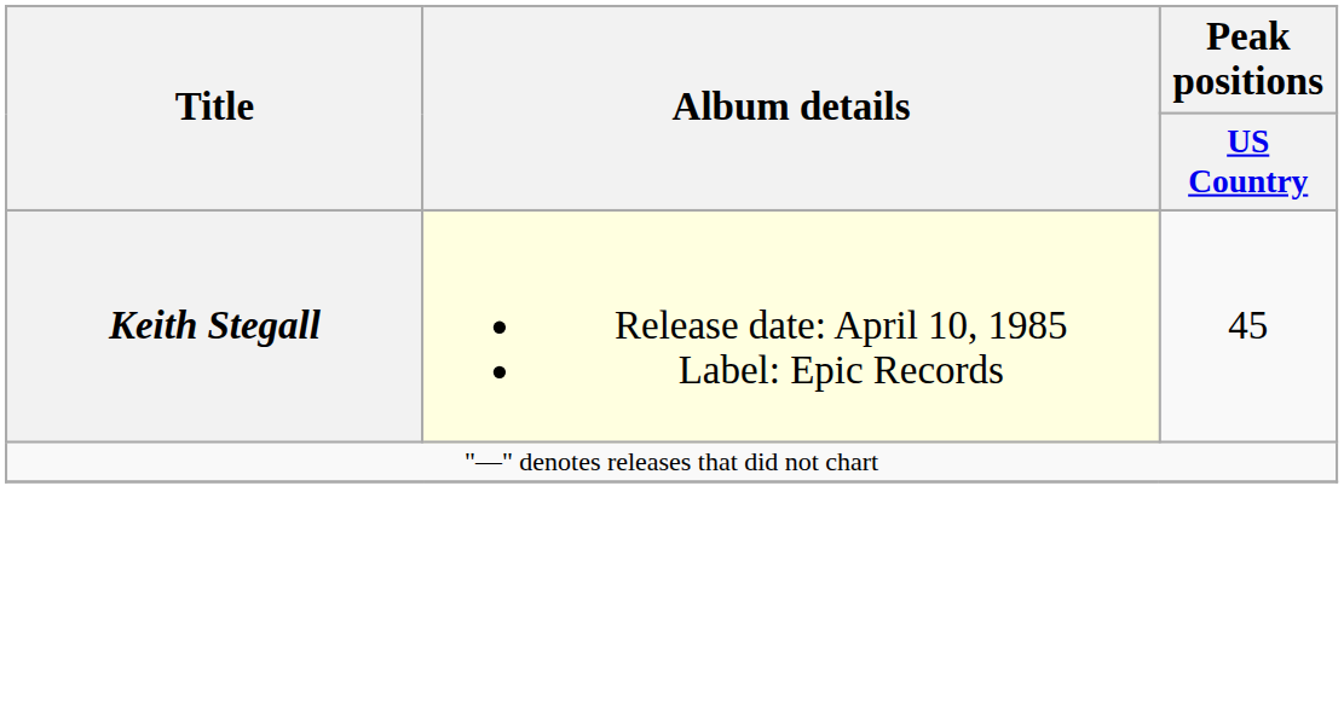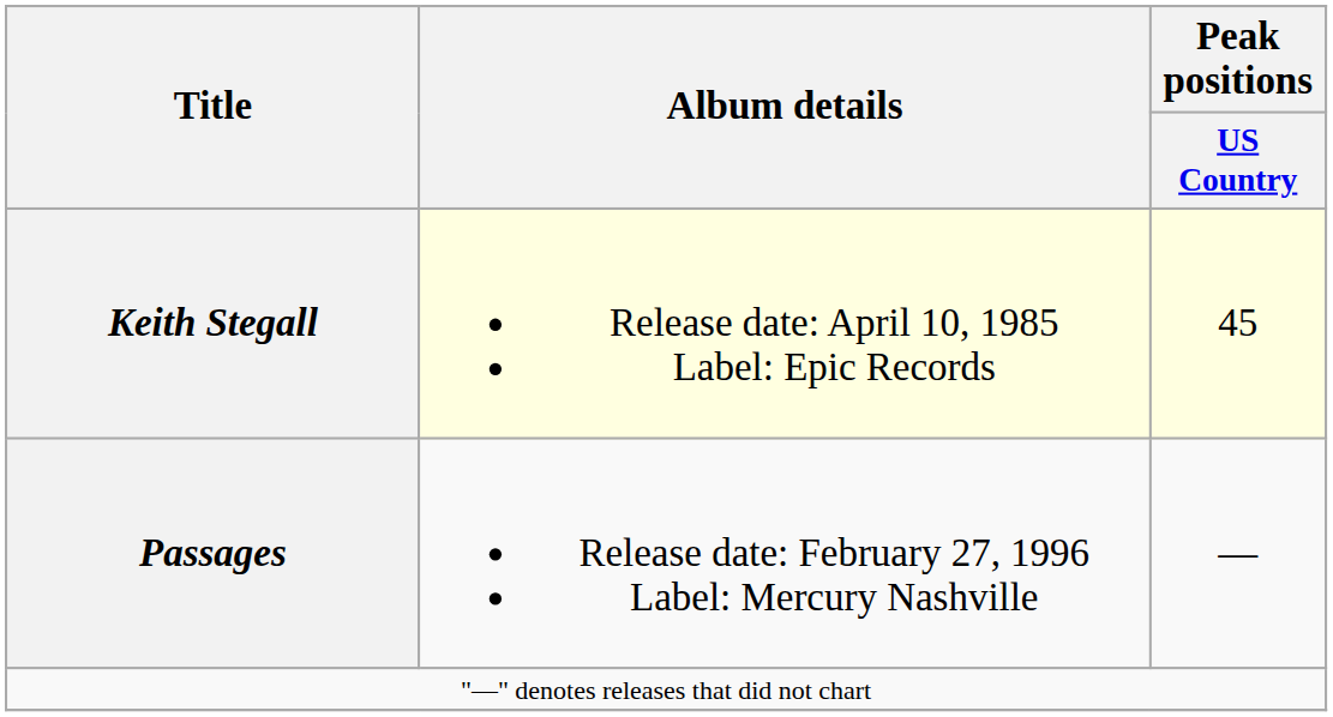 <table class="wikitable plainrowheaders" style="text-align:center;">
 <tr>
 <th rowspan="2" style="width:10em;">Title</th>
 <th rowspan="2" style="width:18em;">Album details</th>
 <th colspan="1">Peak positions</th>
 </tr>
 <tr style="font-size:smaller;">
 <th width="65"><a href='#'>US Country</a></th>
 </tr>
 <tr>
 <th scope="row"><em>Keith Stegall</em></th>
 <td style="background: lightyellow;"><br><ul><li>Release date: April 10, 1985</li><li>Label: Epic Records</li></ul></td>
-<td>45</td>
+<td style="background: lightyellow;">45</td>
+</tr>
+<tr>
+<th scope="row"><em>Passages</em></th>
+<td><br><ul><li>Release date: February 27, 1996</li><li>Label: Mercury Nashville</li></ul></td>
+<td>—</td>
 </tr>
 <tr>
 <td colspan="3" style="font-size:8pt">"—" denotes releases that did not chart</td>
 </tr>
 <tr>
 </tr>
 </table>
